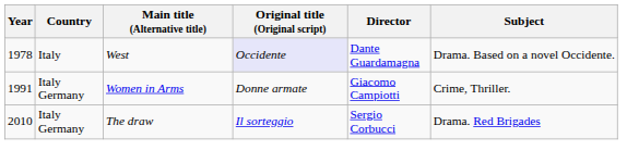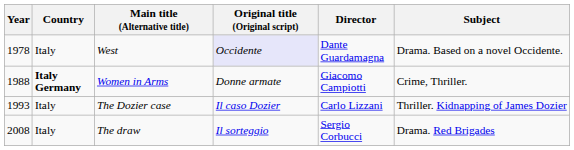 <table class="wikitable sortable">
 <tr>
 <th>Year</th>
 <th width= 80>Country</th>
 <th class="unsortable" style="width:160px;">Main title<br><small>(Alternative title)</small></th>
 <th class="unsortable" style="width:140px;">Original title<br><small>(Original script)</small></th>
 <th width=100>Director</th>
 <th class="unsortable">Subject</th>
 </tr>
 <tr>
 <td>1978</td>
 <td>Italy</td>
 <td><em>West</em></td>
 <td style="background: lavender;"><em>Occidente</em></td>
 <td><a href='#'>Dante Guardamagna</a></td>
 <td>Drama. Based on a novel Occidente.</td>
 </tr>
 <tr>
-<td>1991</td>
-<td>Italy<br>Germany</td>
+<td>1988</td>
+<td><strong>Italy<br>Germany</strong></td>
 <td><em><a href='#'>Women in Arms</a></em></td>
 <td><em>Donne armate</em></td>
 <td><a href='#'>Giacomo Campiotti</a></td>
 <td>Crime, Thriller.</td>
 </tr>
 <tr>
-<td>2010</td>
-<td>Italy<br>Germany</td>
+<td>1993</td>
+<td>Italy</td>
+<td><em>The Dozier case</em></td>
+<td><em><a href='#'>Il caso Dozier</a></em></td>
+<td><a href='#'>Carlo Lizzani</a></td>
+<td>Thriller. <a href='#'>Kidnapping of James Dozier</a></td>
+</tr>
+<tr>
+<td>2008</td>
+<td>Italy</td>
 <td><em>The draw</em></td>
 <td><em><a href='#'>Il sorteggio</a></em></td>
 <td><a href='#'>Sergio Corbucci</a></td>
 <td>Drama. <a href='#'>Red Brigades</a></td>
 </tr>
 </table>
